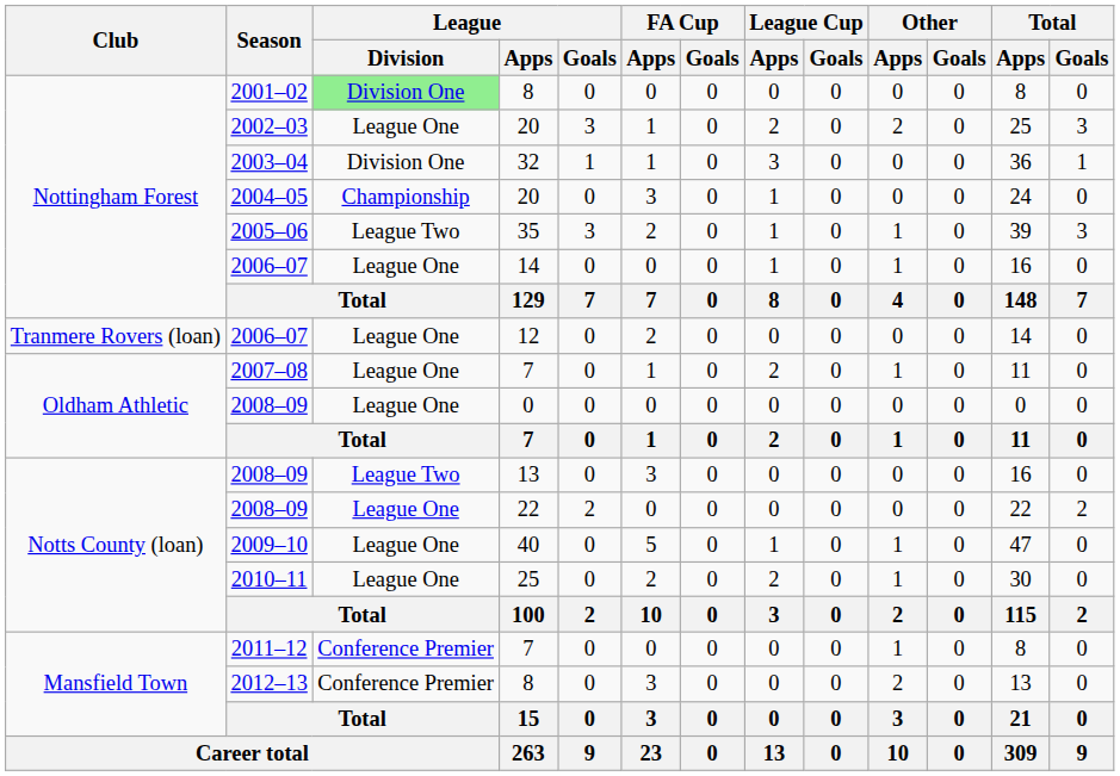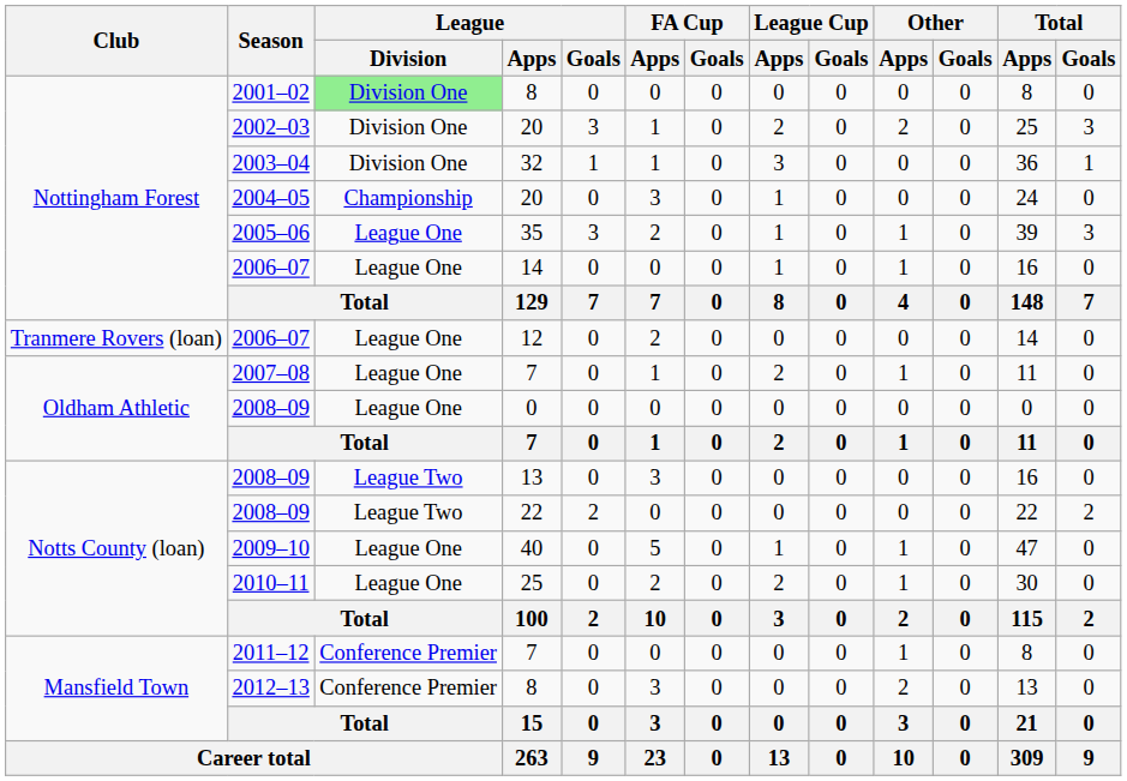 <table class="wikitable" style="text-align:center">
 <tr>
 <th rowspan="2">Club</th>
 <th rowspan="2">Season</th>
 <th colspan="3">League</th>
 <th colspan="2">FA Cup</th>
 <th colspan="2">League Cup</th>
 <th colspan="2">Other</th>
 <th colspan="2">Total</th>
 </tr>
 <tr>
 <th>Division</th>
 <th>Apps</th>
 <th>Goals</th>
 <th>Apps</th>
 <th>Goals</th>
 <th>Apps</th>
 <th>Goals</th>
 <th>Apps</th>
 <th>Goals</th>
 <th>Apps</th>
 <th>Goals</th>
 </tr>
 <tr>
 <td rowspan="7"><a href='#'>Nottingham Forest</a></td>
 <td><a href='#'>2001–02</a></td>
 <td style="background: lightgreen;"><a href='#'>Division One</a></td>
 <td>8</td>
 <td>0</td>
 <td>0</td>
 <td>0</td>
 <td>0</td>
 <td>0</td>
 <td>0</td>
 <td>0</td>
 <td>8</td>
 <td>0</td>
 </tr>
 <tr>
 <td><a href='#'>2002–03</a></td>
-<td>League One</td>
+<td>Division One</td>
 <td>20</td>
 <td>3</td>
 <td>1</td>
 <td>0</td>
 <td>2</td>
 <td>0</td>
 <td>2</td>
 <td>0</td>
 <td>25</td>
 <td>3</td>
 </tr>
 <tr>
 <td><a href='#'>2003–04</a></td>
 <td>Division One</td>
 <td>32</td>
 <td>1</td>
 <td>1</td>
 <td>0</td>
 <td>3</td>
 <td>0</td>
 <td>0</td>
 <td>0</td>
 <td>36</td>
 <td>1</td>
 </tr>
 <tr>
 <td><a href='#'>2004–05</a></td>
 <td><a href='#'>Championship</a></td>
 <td>20</td>
 <td>0</td>
 <td>3</td>
 <td>0</td>
 <td>1</td>
 <td>0</td>
 <td>0</td>
 <td>0</td>
 <td>24</td>
 <td>0</td>
 </tr>
 <tr>
 <td><a href='#'>2005–06</a></td>
-<td>League Two</td>
+<td><a href='#'>League One</a></td>
 <td>35</td>
 <td>3</td>
 <td>2</td>
 <td>0</td>
 <td>1</td>
 <td>0</td>
 <td>1</td>
 <td>0</td>
 <td>39</td>
 <td>3</td>
 </tr>
 <tr>
 <td><a href='#'>2006–07</a></td>
 <td>League One</td>
 <td>14</td>
 <td>0</td>
 <td>0</td>
 <td>0</td>
 <td>1</td>
 <td>0</td>
 <td>1</td>
 <td>0</td>
 <td>16</td>
 <td>0</td>
 </tr>
 <tr>
 <th colspan="2">Total</th>
 <th>129</th>
 <th>7</th>
 <th>7</th>
 <th>0</th>
 <th>8</th>
 <th>0</th>
 <th>4</th>
 <th>0</th>
 <th>148</th>
 <th>7</th>
 </tr>
 <tr>
 <td><a href='#'>Tranmere Rovers</a> (loan)</td>
 <td><a href='#'>2006–07</a></td>
 <td>League One</td>
 <td>12</td>
 <td>0</td>
 <td>2</td>
 <td>0</td>
 <td>0</td>
 <td>0</td>
 <td>0</td>
 <td>0</td>
 <td>14</td>
 <td>0</td>
 </tr>
 <tr>
 <td rowspan="3"><a href='#'>Oldham Athletic</a></td>
 <td><a href='#'>2007–08</a></td>
 <td>League One</td>
 <td>7</td>
 <td>0</td>
 <td>1</td>
 <td>0</td>
 <td>2</td>
 <td>0</td>
 <td>1</td>
 <td>0</td>
 <td>11</td>
 <td>0</td>
 </tr>
 <tr>
 <td><a href='#'>2008–09</a></td>
 <td>League One</td>
 <td>0</td>
 <td>0</td>
 <td>0</td>
 <td>0</td>
 <td>0</td>
 <td>0</td>
 <td>0</td>
 <td>0</td>
 <td>0</td>
 <td>0</td>
 </tr>
 <tr>
 <th colspan="2">Total</th>
 <th>7</th>
 <th>0</th>
 <th>1</th>
 <th>0</th>
 <th>2</th>
 <th>0</th>
 <th>1</th>
 <th>0</th>
 <th>11</th>
 <th>0</th>
 </tr>
 <tr>
 <td rowspan="5"><a href='#'>Notts County</a> (loan)</td>
 <td><a href='#'>2008–09</a></td>
 <td><a href='#'>League Two</a></td>
 <td>13</td>
 <td>0</td>
 <td>3</td>
 <td>0</td>
 <td>0</td>
 <td>0</td>
 <td>0</td>
 <td>0</td>
 <td>16</td>
 <td>0</td>
 </tr>
 <tr>
 <td><a href='#'>2008–09</a></td>
-<td><a href='#'>League One</a></td>
+<td>League Two</td>
 <td>22</td>
 <td>2</td>
 <td>0</td>
 <td>0</td>
 <td>0</td>
 <td>0</td>
 <td>0</td>
 <td>0</td>
 <td>22</td>
 <td>2</td>
 </tr>
 <tr>
 <td><a href='#'>2009–10</a></td>
 <td>League One</td>
 <td>40</td>
 <td>0</td>
 <td>5</td>
 <td>0</td>
 <td>1</td>
 <td>0</td>
 <td>1</td>
 <td>0</td>
 <td>47</td>
 <td>0</td>
 </tr>
 <tr>
 <td><a href='#'>2010–11</a></td>
 <td>League One</td>
 <td>25</td>
 <td>0</td>
 <td>2</td>
 <td>0</td>
 <td>2</td>
 <td>0</td>
 <td>1</td>
 <td>0</td>
 <td>30</td>
 <td>0</td>
 </tr>
 <tr>
 <th colspan="2">Total</th>
 <th>100</th>
 <th>2</th>
 <th>10</th>
 <th>0</th>
 <th>3</th>
 <th>0</th>
 <th>2</th>
 <th>0</th>
 <th>115</th>
 <th>2</th>
 </tr>
 <tr>
 <td rowspan="3"><a href='#'>Mansfield Town</a></td>
 <td><a href='#'>2011–12</a></td>
 <td><a href='#'>Conference Premier</a></td>
 <td>7</td>
 <td>0</td>
 <td>0</td>
 <td>0</td>
 <td>0</td>
 <td>0</td>
 <td>1</td>
 <td>0</td>
 <td>8</td>
 <td>0</td>
 </tr>
 <tr>
 <td><a href='#'>2012–13</a></td>
 <td>Conference Premier</td>
 <td>8</td>
 <td>0</td>
 <td>3</td>
 <td>0</td>
 <td>0</td>
 <td>0</td>
 <td>2</td>
 <td>0</td>
 <td>13</td>
 <td>0</td>
 </tr>
 <tr>
 <th colspan="2">Total</th>
 <th>15</th>
 <th>0</th>
 <th>3</th>
 <th>0</th>
 <th>0</th>
 <th>0</th>
 <th>3</th>
 <th>0</th>
 <th>21</th>
 <th>0</th>
 </tr>
 <tr>
 <th colspan="3">Career total</th>
 <th>263</th>
 <th>9</th>
 <th>23</th>
 <th>0</th>
 <th>13</th>
 <th>0</th>
 <th>10</th>
 <th>0</th>
 <th>309</th>
 <th>9</th>
 </tr>
 </table>
